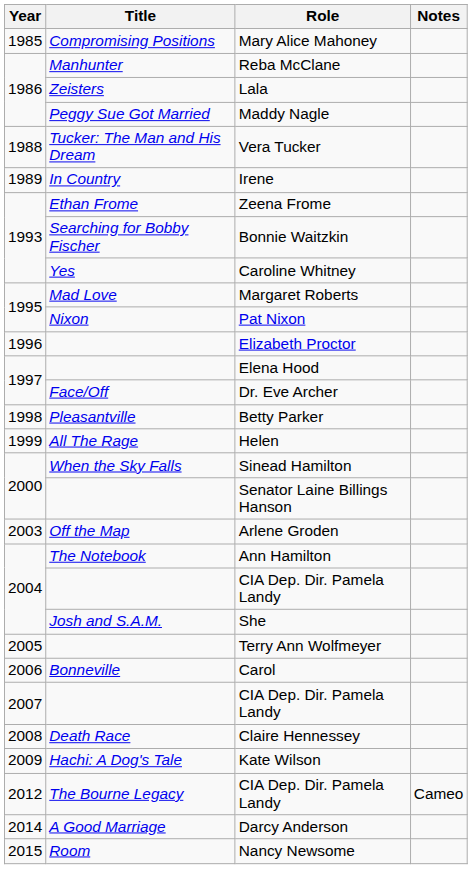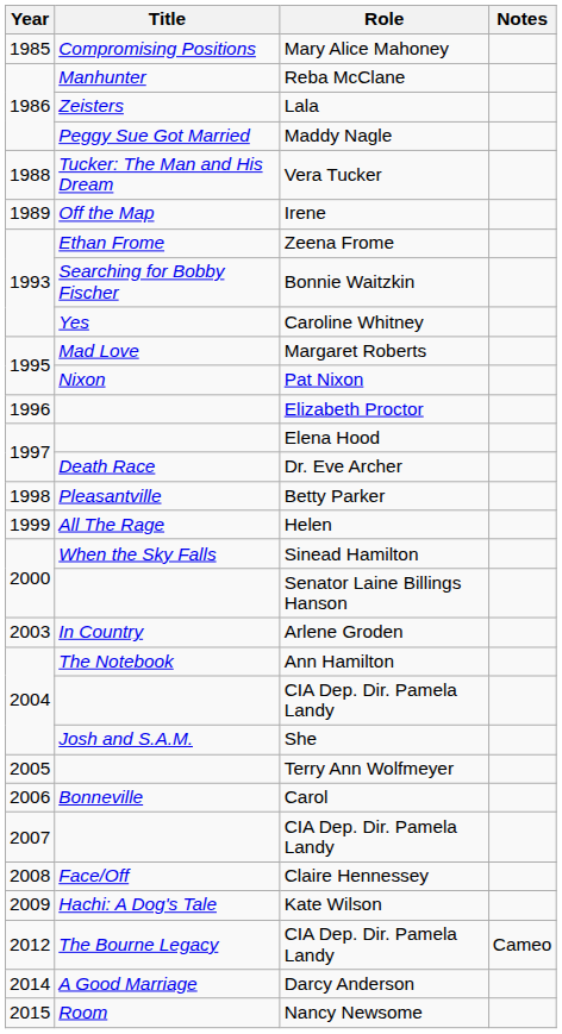 <table class="wikitable sortable">
 <tr>
 <th>Year</th>
 <th width="190px">Title</th>
 <th width="175px">Role</th>
 <th class="unsortable">Notes</th>
 </tr>
 <tr>
 <td>1985</td>
 <td><em><a href='#'>Compromising Positions</a></em></td>
 <td>Mary Alice Mahoney</td>
 <td></td>
 </tr>
 <tr>
 <td rowspan="3">1986</td>
 <td><em><a href='#'>Manhunter</a></em></td>
 <td>Reba McClane</td>
 <td></td>
 </tr>
 <tr>
 <td><em><a href='#'>Zeisters</a></em></td>
 <td>Lala</td>
 <td></td>
 </tr>
 <tr>
 <td><em><a href='#'>Peggy Sue Got Married</a></em></td>
 <td>Maddy Nagle</td>
 <td></td>
 </tr>
 <tr>
 <td>1988</td>
 <td><em><a href='#'>Tucker: The Man and His Dream</a></em></td>
 <td>Vera Tucker</td>
 <td></td>
 </tr>
 <tr>
 <td>1989</td>
-<td><em><a href='#'>In Country</a></em></td>
+<td><em><a href='#'>Off the Map</a></em></td>
 <td>Irene</td>
 <td></td>
 </tr>
 <tr>
 <td rowspan="3">1993</td>
 <td><em><a href='#'>Ethan Frome</a></em></td>
 <td>Zeena Frome</td>
 <td></td>
 </tr>
 <tr>
 <td><em><a href='#'>Searching for Bobby Fischer</a></em></td>
 <td>Bonnie Waitzkin</td>
 <td></td>
 </tr>
 <tr>
 <td><em><a href='#'>Yes</a></em></td>
 <td>Caroline Whitney</td>
 <td></td>
 </tr>
 <tr>
 <td rowspan="2">1995</td>
 <td><em><a href='#'>Mad Love</a></em></td>
 <td>Margaret Roberts</td>
 <td></td>
 </tr>
 <tr>
 <td><em><a href='#'>Nixon</a></em></td>
 <td><a href='#'>Pat Nixon</a></td>
 <td></td>
 </tr>
 <tr>
 <td>1996</td>
 <td><em></em></td>
 <td><a href='#'>Elizabeth Proctor</a></td>
 <td></td>
 </tr>
 <tr>
 <td rowspan="2">1997</td>
 <td><em></em></td>
 <td>Elena Hood</td>
 <td></td>
 </tr>
 <tr>
-<td><em><a href='#'>Face/Off</a></em></td>
+<td><em><a href='#'>Death Race</a></em></td>
 <td>Dr. Eve Archer</td>
 <td></td>
 </tr>
 <tr>
 <td>1998</td>
 <td><em><a href='#'>Pleasantville</a></em></td>
 <td>Betty Parker</td>
 <td></td>
 </tr>
 <tr>
 <td>1999</td>
 <td><em><a href='#'>All The Rage</a></em></td>
 <td>Helen</td>
 <td></td>
 </tr>
 <tr>
 <td rowspan="2">2000</td>
 <td><em><a href='#'>When the Sky Falls</a></em></td>
 <td>Sinead Hamilton</td>
 <td></td>
 </tr>
 <tr>
 <td><em></em></td>
 <td>Senator Laine Billings Hanson</td>
 <td></td>
 </tr>
 <tr>
 <td>2003</td>
-<td><em><a href='#'>Off the Map</a></em></td>
+<td><em><a href='#'>In Country</a></em></td>
 <td>Arlene Groden</td>
 <td></td>
 </tr>
 <tr>
 <td rowspan="3">2004</td>
 <td><em><a href='#'>The Notebook</a></em></td>
 <td>Ann Hamilton</td>
 <td></td>
 </tr>
 <tr>
 <td><em></em></td>
 <td>CIA Dep. Dir. Pamela Landy</td>
 <td></td>
 </tr>
 <tr>
 <td><em><a href='#'>Josh and S.A.M.</a></em></td>
 <td>She</td>
 <td></td>
 </tr>
 <tr>
 <td>2005</td>
 <td><em></em></td>
 <td>Terry Ann Wolfmeyer</td>
 <td></td>
 </tr>
 <tr>
 <td>2006</td>
 <td><em><a href='#'>Bonneville</a></em></td>
 <td>Carol</td>
 <td></td>
 </tr>
 <tr>
 <td>2007</td>
 <td><em></em></td>
 <td>CIA Dep. Dir. Pamela Landy</td>
 <td></td>
 </tr>
 <tr>
 <td>2008</td>
-<td><em><a href='#'>Death Race</a></em></td>
+<td><em><a href='#'>Face/Off</a></em></td>
 <td>Claire Hennessey</td>
 <td></td>
 </tr>
 <tr>
 <td>2009</td>
 <td><em><a href='#'>Hachi: A Dog's Tale</a></em></td>
 <td>Kate Wilson</td>
 <td></td>
 </tr>
 <tr>
 <td>2012</td>
 <td><em><a href='#'>The Bourne Legacy</a></em></td>
 <td>CIA Dep. Dir. Pamela Landy</td>
 <td>Cameo</td>
 </tr>
 <tr>
 <td>2014</td>
 <td><em><a href='#'>A Good Marriage</a></em></td>
 <td>Darcy Anderson</td>
 <td></td>
 </tr>
 <tr>
 <td>2015</td>
 <td><em><a href='#'>Room</a></em></td>
 <td>Nancy Newsome</td>
 <td></td>
 </tr>
 </table>
